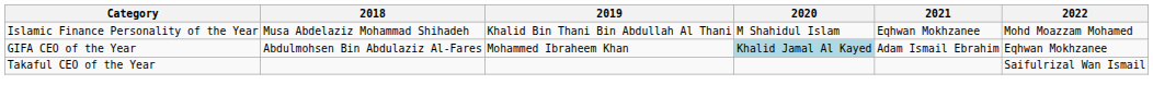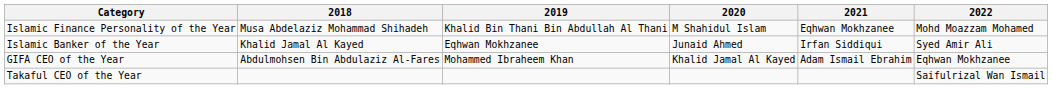 <table class="wikitable">
 <tr>
 <th>Category</th>
 <th>2018</th>
 <th>2019</th>
 <th>2020</th>
 <th>2021</th>
 <th>2022</th>
 </tr>
 <tr>
 <td>Islamic Finance Personality of the Year</td>
 <td>Musa Abdelaziz Mohammad Shihadeh</td>
 <td>Khalid Bin Thani Bin Abdullah Al Thani</td>
 <td>M Shahidul Islam</td>
 <td>Eqhwan Mokhzanee</td>
 <td>Mohd Moazzam Mohamed</td>
 </tr>
 <tr>
+<td>Islamic Banker of the Year</td>
+<td>Khalid Jamal Al Kayed</td>
+<td>Eqhwan Mokhzanee</td>
+<td>Junaid Ahmed</td>
+<td>Irfan Siddiqui</td>
+<td>Syed Amir Ali</td>
+</tr>
+<tr>
 <td>GIFA CEO of the Year</td>
 <td>Abdulmohsen Bin Abdulaziz Al-Fares</td>
 <td>Mohammed Ibraheem Khan</td>
-<td style="background: lightblue;">Khalid Jamal Al Kayed</td>
+<td>Khalid Jamal Al Kayed</td>
 <td>Adam Ismail Ebrahim</td>
 <td>Eqhwan Mokhzanee</td>
 </tr>
 <tr>
 <td>Takaful CEO of the Year</td>
 <td></td>
 <td></td>
 <td></td>
 <td></td>
 <td>Saifulrizal Wan Ismail</td>
 </tr>
 </table>
